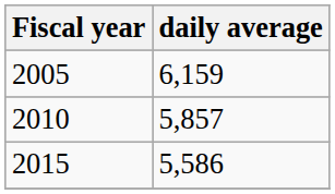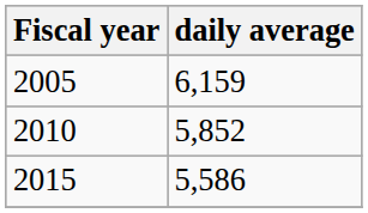 <table class="wikitable">
 <tr>
 <th>Fiscal year</th>
 <th>daily average</th>
 </tr>
 <tr>
 <td>2005</td>
 <td>6,159</td>
 </tr>
 <tr>
 <td>2010</td>
-<td>5,857</td>
+<td>5,852</td>
 </tr>
 <tr>
 <td>2015</td>
 <td>5,586</td>
 </tr>
 <tr>
 </tr>
 </table>
